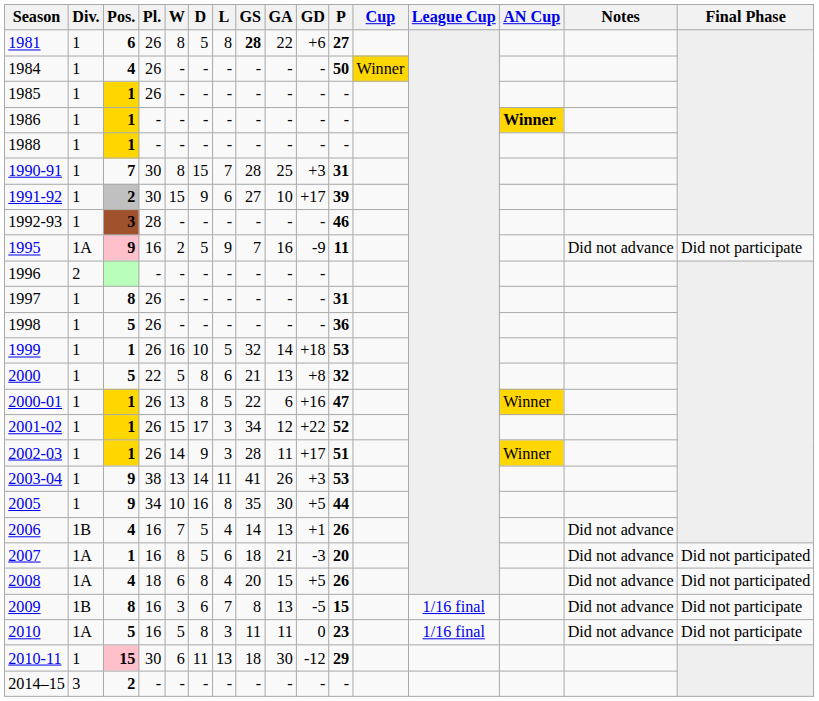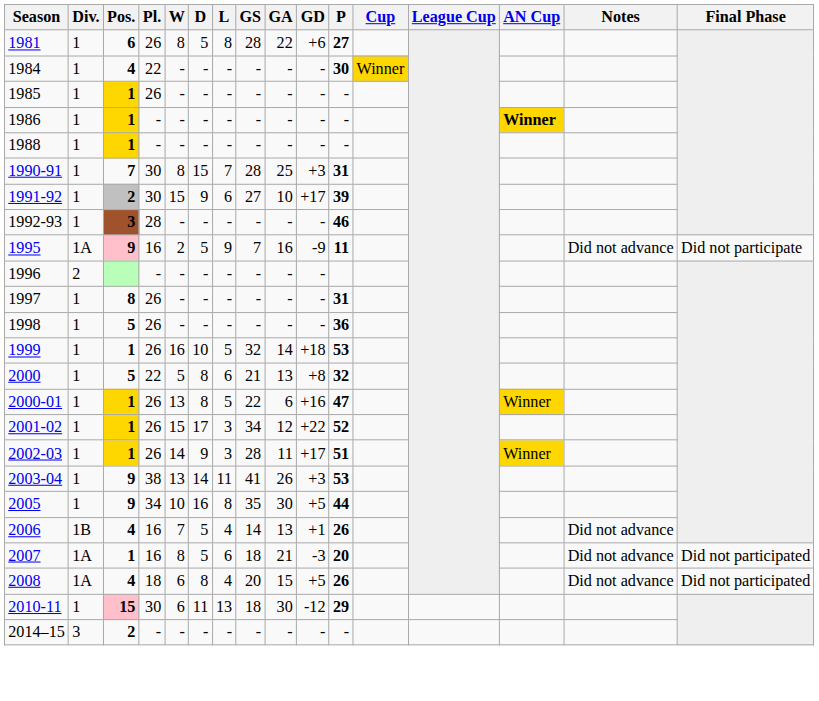 <table class="wikitable">
 <tr style="background:#efefef;">
 <th>Season</th>
 <th>Div.</th>
 <th>Pos.</th>
 <th>Pl.</th>
 <th>W</th>
 <th>D</th>
 <th>L</th>
 <th>GS</th>
 <th>GA</th>
 <th>GD</th>
 <th>P</th>
 <th><a href='#'>Cup</a></th>
 <th><a href='#'>League Cup</a></th>
 <th><a href='#'>AN Cup</a></th>
 <th>Notes</th>
 <th>Final Phase</th>
 </tr>
 <tr>
 <td><a href='#'>1981</a></td>
 <td>1</td>
 <td align=right><strong>6</strong></td>
 <td align=right>26</td>
 <td align=right>8</td>
 <td align=right>5</td>
 <td align=right>8</td>
-<td align=right><strong>28</strong></td>
+<td align=right>28</td>
 <td align=right>22</td>
 <td align=right>+6</td>
 <td align=right><strong>27</strong></td>
 <td></td>
 <td rowspan="22" bgcolor=#EFEFEF></td>
 <td></td>
 <td></td>
 <td rowspan="8" bgcolor=#EFEFEF></td>
 </tr>
 <tr>
 <td>1984</td>
 <td>1</td>
 <td align=right><strong>4</strong></td>
-<td align=right>26</td>
+<td align=right>22</td>
 <td align=right>-</td>
 <td align=right>-</td>
 <td align=right>-</td>
 <td align=right>-</td>
 <td align=right>-</td>
 <td align=right>-</td>
-<td align=right><strong>50</strong></td>
+<td align=right><strong>30</strong></td>
 <td bgcolor=gold>Winner</td>
 <td></td>
 <td></td>
 </tr>
 <tr>
 <td>1985</td>
 <td>1</td>
 <td align=right bgcolor=gold><strong>1</strong></td>
 <td align=right>26</td>
 <td align=right>-</td>
 <td align=right>-</td>
 <td align=right>-</td>
 <td align=right>-</td>
 <td align=right>-</td>
 <td align=right>-</td>
 <td align=right>-</td>
 <td></td>
 <td></td>
 <td></td>
 </tr>
 <tr>
 <td>1986</td>
 <td>1</td>
 <td align=right bgcolor=gold><strong>1</strong></td>
 <td align=right>-</td>
 <td align=right>-</td>
 <td align=right>-</td>
 <td align=right>-</td>
 <td align=right>-</td>
 <td align=right>-</td>
 <td align=right>-</td>
 <td align=right>-</td>
 <td></td>
 <td bgcolor=gold><strong>Winner</strong></td>
 <td></td>
 </tr>
 <tr>
 <td>1988</td>
 <td>1</td>
 <td align=right bgcolor=gold><strong>1</strong></td>
 <td align=right>-</td>
 <td align=right>-</td>
 <td align=right>-</td>
 <td align=right>-</td>
 <td align=right>-</td>
 <td align=right>-</td>
 <td align=right>-</td>
 <td align=right>-</td>
 <td></td>
 <td></td>
 <td></td>
 </tr>
 <tr>
 <td><a href='#'>1990-91</a></td>
 <td>1</td>
 <td align=right><strong>7</strong></td>
 <td align=right>30</td>
 <td align=right>8</td>
 <td align=right>15</td>
 <td align=right>7</td>
 <td align=right>28</td>
 <td align=right>25</td>
 <td align=right>+3</td>
 <td align=right><strong>31</strong></td>
 <td></td>
 <td></td>
 <td></td>
 </tr>
 <tr>
 <td><a href='#'>1991-92</a></td>
 <td>1</td>
 <td align=right bgcolor=silver><strong>2</strong></td>
 <td align=right>30</td>
 <td align=right>15</td>
 <td align=right>9</td>
 <td align=right>6</td>
 <td align=right>27</td>
 <td align=right>10</td>
 <td align=right>+17</td>
 <td align=right><strong>39</strong></td>
 <td></td>
 <td></td>
 <td></td>
 </tr>
 <tr>
 <td>1992-93</td>
 <td>1</td>
 <td align=right bgcolor=sienna><strong>3</strong></td>
 <td align=right>28</td>
 <td align=right>-</td>
 <td align=right>-</td>
 <td align=right>-</td>
 <td align=right>-</td>
 <td align=right>-</td>
 <td align=right>-</td>
 <td align=right><strong>46</strong></td>
 <td></td>
 <td></td>
 <td></td>
 </tr>
 <tr>
 <td><a href='#'>1995</a></td>
 <td>1A</td>
 <td align=right bgcolor=FFC0CB><strong>9</strong></td>
 <td align=right>16</td>
 <td align=right>2</td>
 <td align=right>5</td>
 <td align=right>9</td>
 <td align=right>7</td>
 <td align=right>16</td>
 <td align=right>-9</td>
 <td align=right><strong>11</strong></td>
 <td></td>
 <td></td>
 <td>Did not advance</td>
 <td>Did not participate</td>
 </tr>
 <tr>
 <td>1996</td>
 <td>2</td>
 <td align=right bgcolor=B9FFB9></td>
 <td align=right>-</td>
 <td align=right>-</td>
 <td align=right>-</td>
 <td align=right>-</td>
 <td align=right>-</td>
 <td align=right>-</td>
 <td align=right>-</td>
 <td align=right></td>
 <td></td>
 <td></td>
 <td></td>
 <td rowspan="11" bgcolor=#EFEFEF></td>
 </tr>
 <tr>
 <td>1997</td>
 <td>1</td>
 <td align=right><strong>8</strong></td>
 <td align=right>26</td>
 <td align=right>-</td>
 <td align=right>-</td>
 <td align=right>-</td>
 <td align=right>-</td>
 <td align=right>-</td>
 <td align=right>-</td>
 <td align=right><strong>31</strong></td>
 <td></td>
 <td></td>
 <td></td>
 </tr>
 <tr>
 <td>1998</td>
 <td>1</td>
 <td align=right><strong>5</strong></td>
 <td align=right>26</td>
 <td align=right>-</td>
 <td align=right>-</td>
 <td align=right>-</td>
 <td align=right>-</td>
 <td align=right>-</td>
 <td align=right>-</td>
 <td align=right><strong>36</strong></td>
 <td></td>
 <td></td>
 <td></td>
 </tr>
 <tr>
 <td><a href='#'>1999</a></td>
 <td>1</td>
 <td align=right bgcolor-gold><strong>1</strong></td>
 <td align=right>26</td>
 <td align=right>16</td>
 <td align=right>10</td>
 <td align=right>5</td>
 <td align=right>32</td>
 <td align=right>14</td>
 <td align=right>+18</td>
 <td align=right><strong>53</strong></td>
 <td></td>
 <td></td>
 <td></td>
 </tr>
 <tr>
 <td><a href='#'>2000</a></td>
 <td>1</td>
 <td align=right><strong>5</strong></td>
 <td align=right>22</td>
 <td align=right>5</td>
 <td align=right>8</td>
 <td align=right>6</td>
 <td align=right>21</td>
 <td align=right>13</td>
 <td align=right>+8</td>
 <td align=right><strong>32</strong></td>
 <td></td>
 <td></td>
 <td></td>
 </tr>
 <tr>
 <td><a href='#'>2000-01</a></td>
 <td>1</td>
 <td align=right bgcolor=gold><strong>1</strong></td>
 <td align=right>26</td>
 <td align=right>13</td>
 <td align=right>8</td>
 <td align=right>5</td>
 <td align=right>22</td>
 <td align=right>6</td>
 <td align=right>+16</td>
 <td align=right><strong>47</strong></td>
 <td></td>
 <td bgcolor=gold>Winner</td>
 <td></td>
 </tr>
 <tr>
 <td><a href='#'>2001-02</a></td>
 <td>1</td>
 <td align=right bgcolor=gold><strong>1</strong></td>
 <td align=right>26</td>
 <td align=right>15</td>
 <td align=right>17</td>
 <td align=right>3</td>
 <td align=right>34</td>
 <td align=right>12</td>
 <td align=right>+22</td>
 <td align=right><strong>52</strong></td>
 <td></td>
 <td></td>
 <td></td>
 </tr>
 <tr>
 <td><a href='#'>2002-03</a></td>
 <td>1</td>
 <td align=right bgcolor=gold><strong>1</strong></td>
 <td align=right>26</td>
 <td align=right>14</td>
 <td align=right>9</td>
 <td align=right>3</td>
 <td align=right>28</td>
 <td align=right>11</td>
 <td align=right>+17</td>
 <td align=right><strong>51</strong></td>
 <td></td>
 <td bgcolor=gold>Winner</td>
 <td></td>
 </tr>
 <tr>
 <td><a href='#'>2003-04</a></td>
 <td>1</td>
 <td align=right><strong>9</strong></td>
 <td align=right>38</td>
 <td align=right>13</td>
 <td align=right>14</td>
 <td align=right>11</td>
 <td align=right>41</td>
 <td align=right>26</td>
 <td align=right>+3</td>
 <td align=right><strong>53</strong></td>
 <td></td>
 <td></td>
 <td></td>
 </tr>
 <tr>
 <td><a href='#'>2005</a></td>
 <td>1</td>
 <td align=right><strong>9</strong></td>
 <td align=right>34</td>
 <td align=right>10</td>
 <td align=right>16</td>
 <td align=right>8</td>
 <td align=right>35</td>
 <td align=right>30</td>
 <td align=right>+5</td>
 <td align=right><strong>44</strong></td>
 <td></td>
 <td></td>
 <td></td>
 </tr>
 <tr>
 <td><a href='#'>2006</a></td>
 <td>1B</td>
 <td align=right><strong>4</strong></td>
 <td align=right>16</td>
 <td align=right>7</td>
 <td align=right>5</td>
 <td align=right>4</td>
 <td align=right>14</td>
 <td align=right>13</td>
 <td align=right>+1</td>
 <td align=right><strong>26</strong></td>
 <td></td>
 <td></td>
 <td>Did not advance</td>
 </tr>
 <tr>
 <td><a href='#'>2007</a></td>
 <td>1A</td>
 <td align=right><strong>1</strong></td>
 <td align=right>16</td>
 <td align=right>8</td>
 <td align=right>5</td>
 <td align=right>6</td>
 <td align=right>18</td>
 <td align=right>21</td>
 <td align=right>-3</td>
 <td align=right><strong>20</strong></td>
 <td></td>
 <td></td>
 <td>Did not advance</td>
 <td>Did not participated</td>
 </tr>
 <tr>
 <td><a href='#'>2008</a></td>
 <td>1A</td>
 <td align=right><strong>4</strong></td>
 <td align=right>18</td>
 <td align=right>6</td>
 <td align=right>8</td>
 <td align=right>4</td>
 <td align=right>20</td>
 <td align=right>15</td>
 <td align=right>+5</td>
 <td align=right><strong>26</strong></td>
 <td></td>
 <td></td>
 <td>Did not advance</td>
 <td>Did not participated</td>
 </tr>
 <tr>
-<td><a href='#'>2009</a></td>
-<td>1B</td>
-<td align=right><strong>8</strong></td>
-<td align=right>16</td>
-<td align=right>3</td>
-<td align=right>6</td>
-<td align=right>7</td>
-<td align=right>8</td>
-<td align=right>13</td>
-<td align=right>-5</td>
-<td align=right><strong>15</strong></td>
-<td></td>
-<td align=center><a href='#'>1/16 final</a></td>
-<td></td>
-<td>Did not advance</td>
-<td>Did not participate</td>
-</tr>
-<tr>
-<td><a href='#'>2010</a></td>
-<td>1A</td>
-<td align=right><strong>5</strong></td>
-<td align=right>16</td>
-<td align=right>5</td>
-<td align=right>8</td>
-<td align=right>3</td>
-<td align=right>11</td>
-<td align=right>11</td>
-<td align=right>0</td>
-<td align=right><strong>23</strong></td>
-<td></td>
-<td align=center><a href='#'>1/16 final</a></td>
-<td></td>
-<td>Did not advance</td>
-<td>Did not participate</td>
-</tr>
-<tr>
 <td><a href='#'>2010-11</a></td>
 <td>1</td>
 <td align=right  bgcolor=FFC0CB><strong>15</strong></td>
 <td align=right>30</td>
 <td align=right>6</td>
 <td align=right>11</td>
 <td align=right>13</td>
 <td align=right>18</td>
 <td align=right>30</td>
 <td align=right>-12</td>
 <td align=right><strong>29</strong></td>
 <td></td>
 <td></td>
 <td></td>
 <td></td>
 <td rowspan=2 bgcolor=#EFEFEF></td>
 </tr>
 <tr>
 <td>2014–15</td>
 <td>3</td>
 <td align=right><strong>2</strong></td>
 <td align=right>-</td>
 <td align=right>-</td>
 <td align=right>-</td>
 <td align=right>-</td>
 <td align=right>-</td>
 <td align=right>-</td>
 <td align=right>-</td>
 <td align=right>-</td>
 <td></td>
 <td></td>
 <td></td>
 <td></td>
 </tr>
 </table>
